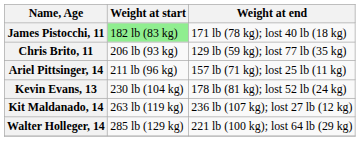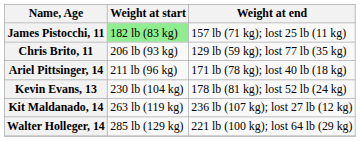 <table class="wikitable">
 <tr>
 <th>Name, Age</th>
 <th>Weight at start</th>
 <th>Weight at end</th>
 </tr>
 <tr>
 <th>James Pistocchi, 11</th>
 <td style="background: lightgreen;">182 lb (83 kg)</td>
-<td>171 lb (78 kg); lost 40 lb (18 kg)</td>
+<td>157 lb (71 kg); lost 25 lb (11 kg)</td>
 </tr>
 <tr>
 <th>Chris Brito, 11</th>
 <td>206 lb (93 kg)</td>
 <td>129 lb (59 kg); lost 77 lb (35 kg)</td>
 </tr>
 <tr>
 <th>Ariel Pittsinger, 14</th>
 <td>211 lb (96 kg)</td>
-<td>157 lb (71 kg); lost 25 lb (11 kg)</td>
+<td>171 lb (78 kg); lost 40 lb (18 kg)</td>
 </tr>
 <tr>
 <th>Kevin Evans, 13</th>
 <td>230 lb (104 kg)</td>
 <td>178 lb (81 kg); lost 52 lb (24 kg)</td>
 </tr>
 <tr>
 <th>Kit Maldanado, 14</th>
 <td>263 lb (119 kg)</td>
 <td>236 lb (107 kg); lost 27 lb (12 kg)</td>
 </tr>
 <tr>
 <th>Walter Holleger, 14</th>
 <td>285 lb (129 kg)</td>
 <td>221 lb (100 kg); lost 64 lb (29 kg)</td>
 </tr>
 <tr>
 </tr>
 </table>
